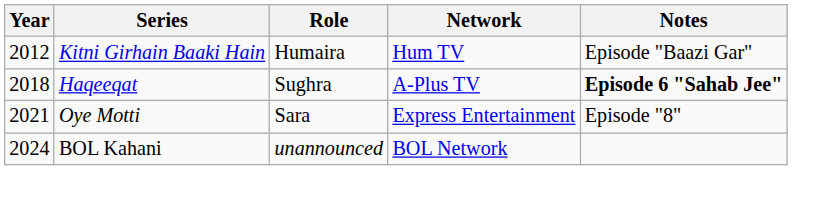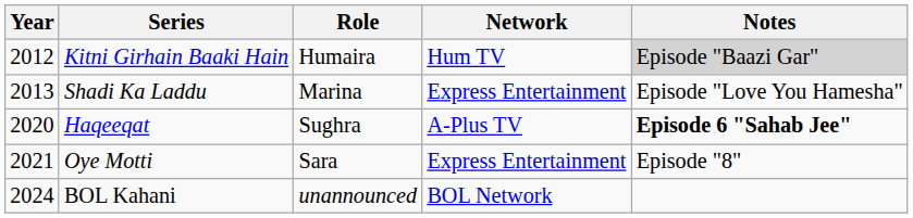 <table class="wikitable">
 <tr>
 <th>Year</th>
 <th>Series</th>
 <th>Role</th>
 <th>Network</th>
 <th>Notes</th>
 </tr>
 <tr>
 <td>2012</td>
 <td><em><a href='#'>Kitni Girhain Baaki Hain</a></em></td>
 <td>Humaira</td>
 <td><a href='#'>Hum TV</a></td>
-<td>Episode "Baazi Gar"</td>
+<td style="background: lightgrey;">Episode "Baazi Gar"</td>
 </tr>
 <tr>
-<td>2018</td>
+<td>2013</td>
+<td><em>Shadi Ka Laddu</em></td>
+<td>Marina</td>
+<td><a href='#'>Express Entertainment</a></td>
+<td>Episode "Love You Hamesha"</td>
+</tr>
+<tr>
+<td>2020</td>
 <td><em><a href='#'>Haqeeqat</a></em></td>
 <td>Sughra</td>
 <td><a href='#'>A-Plus TV</a></td>
 <td><strong>Episode 6  "Sahab Jee"</strong></td>
 </tr>
 <tr>
 <td>2021</td>
 <td><em>Oye Motti</em></td>
 <td>Sara</td>
 <td><a href='#'>Express Entertainment</a></td>
 <td>Episode "8"</td>
 </tr>
 <tr>
 <td>2024</td>
 <td>BOL Kahani</td>
 <td><em>unannounced</em></td>
 <td><a href='#'>BOL Network</a></td>
 <td></td>
 </tr>
 </table>
